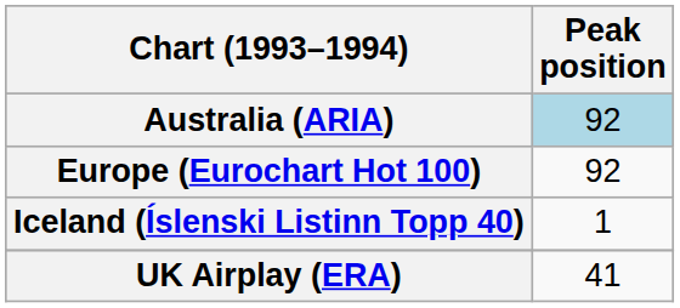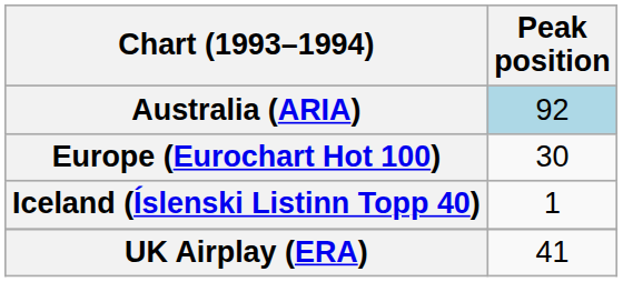 <table class="wikitable sortable plainrowheaders" style="text-align:center">
 <tr>
 <th>Chart (1993–1994)</th>
 <th>Peak<br>position</th>
 </tr>
 <tr>
 <th scope="row">Australia (<a href='#'>ARIA</a>)</th>
 <td style="background: lightblue;">92</td>
 </tr>
 <tr>
 <th scope="row">Europe (<a href='#'>Eurochart Hot 100</a>)</th>
-<td>92</td>
+<td>30</td>
 </tr>
 <tr>
 <th scope="row">Iceland (<a href='#'>Íslenski Listinn Topp 40</a>)</th>
 <td>1</td>
 </tr>
 <tr>
 </tr>
 <tr>
 </tr>
 <tr>
 <th scope="row">UK Airplay (<a href='#'>ERA</a>)</th>
 <td>41</td>
 </tr>
 </table>
